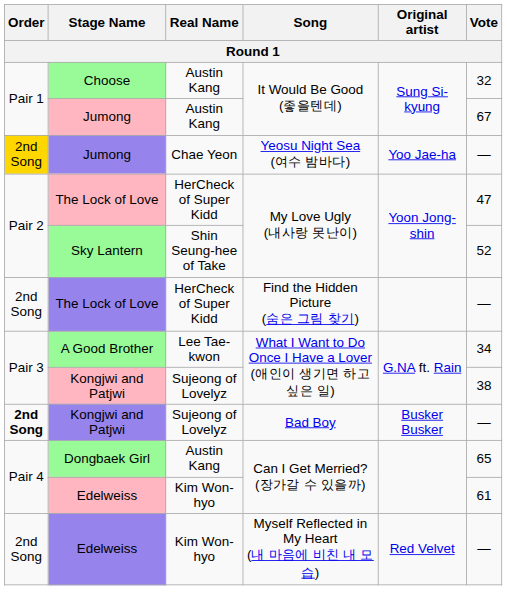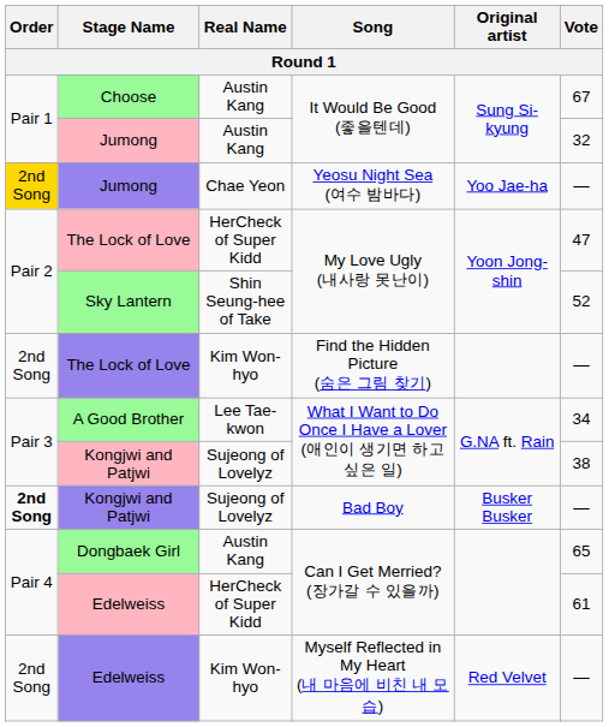 <table class="wikitable" style="text-align:center; width:95%;">
 <tr>
 <th style="width:1%;">Order</th>
 <th style="width:20%;">Stage Name</th>
 <th style="width:12%;">Real Name</th>
 <th style="width:23%;">Song</th>
 <th style="width:15%;">Original artist</th>
 <th style="width:1%;">Vote</th>
 </tr>
 <tr>
 <th colspan=6>Round 1</th>
 </tr>
 <tr>
 <td rowspan=2>Pair 1</td>
 <td bgcolor="palegreen">Choose</td>
 <td>Austin Kang</td>
 <td rowspan=2>It Would Be Good<br>(좋을텐데)</td>
 <td rowspan=2><a href='#'>Sung Si-kyung</a></td>
-<td>32</td>
+<td>67</td>
 </tr>
 <tr>
 <td bgcolor="lightpink">Jumong</td>
 <td>Austin Kang</td>
-<td>67</td>
+<td>32</td>
 </tr>
 <tr>
 <td style="background: gold;">2nd Song</td>
 <td bgcolor="#9683EC">Jumong</td>
 <td>Chae Yeon</td>
 <td><a href='#'>Yeosu Night Sea</a><br>(여수 밤바다)</td>
 <td><a href='#'>Yoo Jae-ha</a></td>
 <td>—</td>
 </tr>
 <tr>
 <td rowspan=2>Pair 2</td>
 <td bgcolor="lightpink">The Lock of Love</td>
 <td>HerCheck of Super Kidd</td>
 <td rowspan=2>My Love Ugly<br>(내사랑 못난이)</td>
 <td rowspan=2><a href='#'>Yoon Jong-shin</a></td>
 <td>47</td>
 </tr>
 <tr>
 <td bgcolor="palegreen">Sky Lantern</td>
 <td>Shin Seung-hee of Take</td>
 <td>52</td>
 </tr>
 <tr>
 <td>2nd Song</td>
 <td bgcolor="#9683EC">The Lock of Love</td>
-<td>HerCheck of Super Kidd</td>
+<td>Kim Won-hyo</td>
 <td>Find the Hidden Picture<br>(<a href='#'>숨은 그림 찾기</a>)</td>
 <td></td>
 <td>—</td>
 </tr>
 <tr>
 <td rowspan=2>Pair 3</td>
 <td bgcolor="palegreen">A Good Brother</td>
 <td>Lee Tae-kwon</td>
 <td rowspan=2><a href='#'>What I Want to Do Once I Have a Lover</a><br>(애인이 생기면 하고 싶은 일)</td>
 <td rowspan=2><a href='#'>G.NA</a> ft. <a href='#'>Rain</a></td>
 <td>34</td>
 </tr>
 <tr>
 <td bgcolor="lightpink">Kongjwi and Patjwi</td>
 <td>Sujeong of Lovelyz</td>
 <td>38</td>
 </tr>
 <tr>
 <td><strong>2nd Song</strong></td>
 <td bgcolor="#9683EC">Kongjwi and Patjwi</td>
 <td>Sujeong of Lovelyz</td>
 <td><a href='#'>Bad Boy</a></td>
 <td><a href='#'>Busker Busker</a></td>
 <td>—</td>
 </tr>
 <tr>
 <td rowspan=2>Pair 4</td>
 <td bgcolor="palegreen">Dongbaek Girl</td>
 <td>Austin Kang</td>
 <td rowspan=2>Can I Get Merried?<br>(장가갈 수 있을까)</td>
 <td rowspan=2></td>
 <td>65</td>
 </tr>
 <tr>
 <td bgcolor="lightpink">Edelweiss</td>
-<td>Kim Won-hyo</td>
+<td>HerCheck of Super Kidd</td>
 <td>61</td>
 </tr>
 <tr>
 <td>2nd Song</td>
 <td bgcolor="#9683EC">Edelweiss</td>
 <td>Kim Won-hyo</td>
 <td>Myself Reflected in My Heart<br>(<a href='#'>내 마음에 비친 내 모습</a>)</td>
 <td><a href='#'>Red Velvet</a></td>
 <td>—</td>
 </tr>
 </table>
